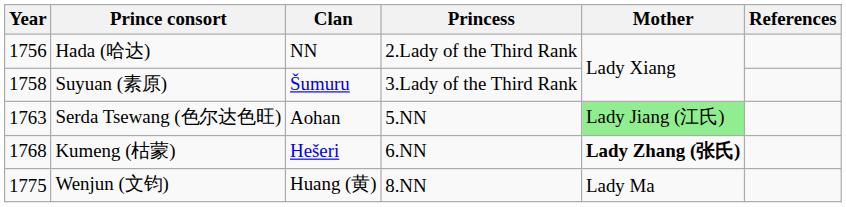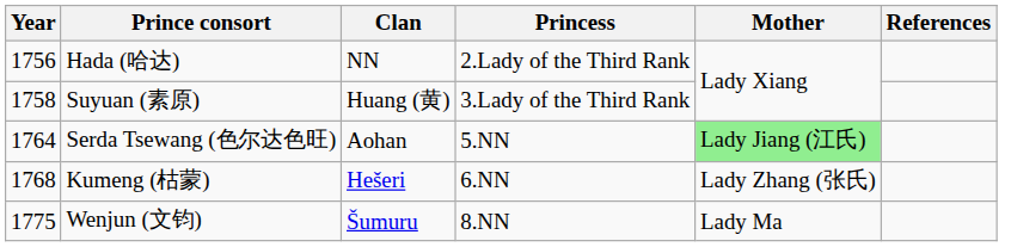 <table class="wikitable">
 <tr>
 <th>Year</th>
 <th>Prince consort</th>
 <th>Clan</th>
 <th>Princess</th>
 <th>Mother</th>
 <th>References</th>
 </tr>
 <tr>
 <td>1756</td>
 <td>Hada (哈达)</td>
 <td>NN</td>
 <td>2.Lady of the Third Rank</td>
 <td rowspan="2">Lady Xiang</td>
 <td></td>
 </tr>
 <tr>
 <td>1758</td>
 <td>Suyuan (素原)</td>
-<td><a href='#'>Šumuru</a></td>
+<td>Huang (黄)</td>
 <td>3.Lady of the Third Rank</td>
 <td></td>
 </tr>
 <tr>
-<td>1763</td>
+<td>1764</td>
 <td>Serda Tsewang (色尔达色旺)</td>
 <td>Aohan</td>
 <td>5.NN</td>
 <td style="background: lightgreen;">Lady Jiang (江氏)</td>
 <td></td>
 </tr>
 <tr>
 <td>1768</td>
 <td>Kumeng (枯蒙)</td>
 <td><a href='#'>Hešeri</a></td>
 <td>6.NN</td>
-<td><strong>Lady Zhang (张氏)</strong></td>
+<td>Lady Zhang (张氏)</td>
 <td></td>
 </tr>
 <tr>
 <td>1775</td>
 <td>Wenjun (文钧)</td>
-<td>Huang (黄)</td>
+<td><a href='#'>Šumuru</a></td>
 <td>8.NN</td>
 <td>Lady Ma</td>
 <td></td>
 </tr>
 </table>
